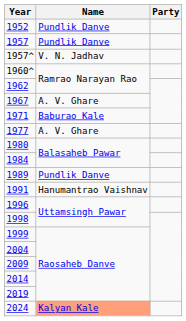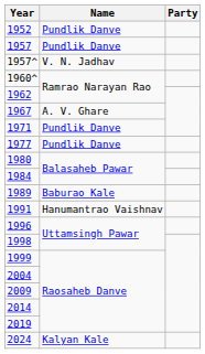 <table class="wikitable">
 <tr>
 <th>Year</th>
 <th>Name</th>
 <th colspan="2">Party</th>
 </tr>
 <tr>
 <td><a href='#'>1952</a></td>
 <td><a href='#'>Pundlik Danve</a></td>
 <td></td>
 </tr>
 <tr>
 <td><a href='#'>1957</a></td>
 <td><a href='#'>Pundlik Danve</a></td>
 </tr>
 <tr>
 <td>1957^</td>
 <td>V. N. Jadhav</td>
 <td></td>
 </tr>
 <tr>
 <td>1960^</td>
 <td rowspan="2">Ramrao Narayan Rao</td>
 <td></td>
 </tr>
 <tr>
 <td><a href='#'>1962</a></td>
 </tr>
 <tr>
 <td><a href='#'>1967</a></td>
 <td>A. V. Ghare</td>
 </tr>
 <tr>
 <td><a href='#'>1971</a></td>
-<td><a href='#'>Baburao Kale</a></td>
+<td><a href='#'>Pundlik Danve</a></td>
 </tr>
 <tr>
 <td><a href='#'>1977</a></td>
-<td>A. V. Ghare</td>
+<td><a href='#'>Pundlik Danve</a></td>
 <td></td>
 </tr>
 <tr>
 <td><a href='#'>1980</a></td>
 <td rowspan="2"><a href='#'>Balasaheb Pawar</a></td>
 <td></td>
 </tr>
 <tr>
 <td><a href='#'>1984</a></td>
 </tr>
 <tr>
 <td><a href='#'>1989</a></td>
-<td><a href='#'>Pundlik Danve</a></td>
+<td><a href='#'>Baburao Kale</a></td>
 <td></td>
 </tr>
 <tr>
 <td><a href='#'>1991</a></td>
 <td>Hanumantrao Vaishnav</td>
 <td></td>
 </tr>
 <tr>
 <td><a href='#'>1996</a></td>
 <td rowspan="2"><a href='#'>Uttamsingh Pawar</a></td>
 <td></td>
 </tr>
 <tr>
 <td><a href='#'>1998</a></td>
 </tr>
 <tr>
 <td><a href='#'>1999</a></td>
 <td rowspan="5"><a href='#'>Raosaheb Danve</a></td>
 </tr>
 <tr>
 <td><a href='#'>2004</a></td>
 </tr>
 <tr>
 <td><a href='#'>2009</a></td>
 </tr>
 <tr>
 <td><a href='#'>2014</a></td>
 </tr>
 <tr>
 <td><a href='#'>2019</a></td>
 </tr>
 <tr>
 <td><a href='#'>2024</a></td>
-<td style="background: lightsalmon;"><a href='#'>Kalyan Kale</a></td>
+<td><a href='#'>Kalyan Kale</a></td>
 <td></td>
 </tr>
 </table>
